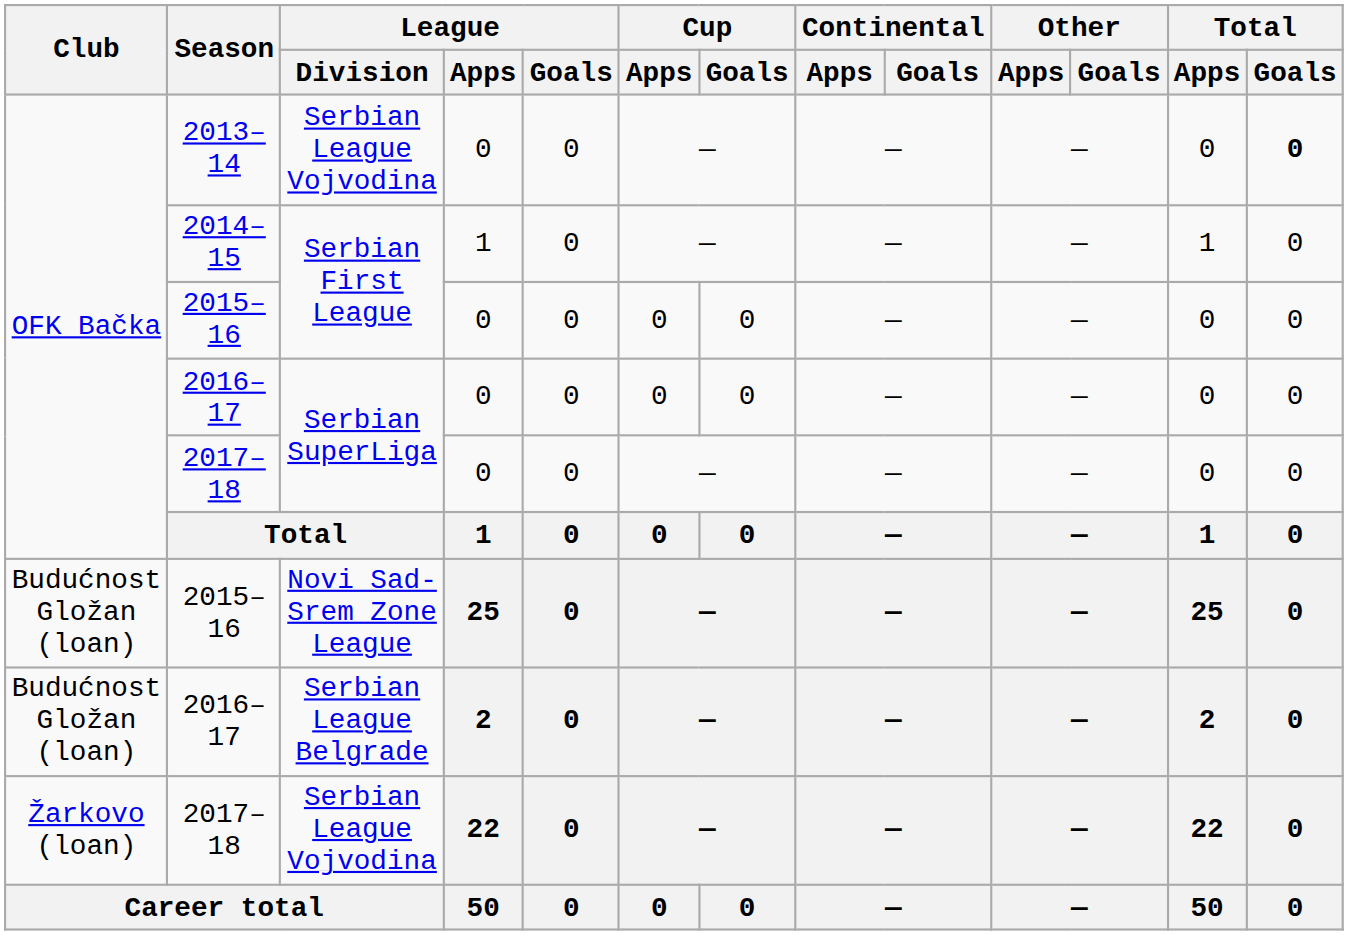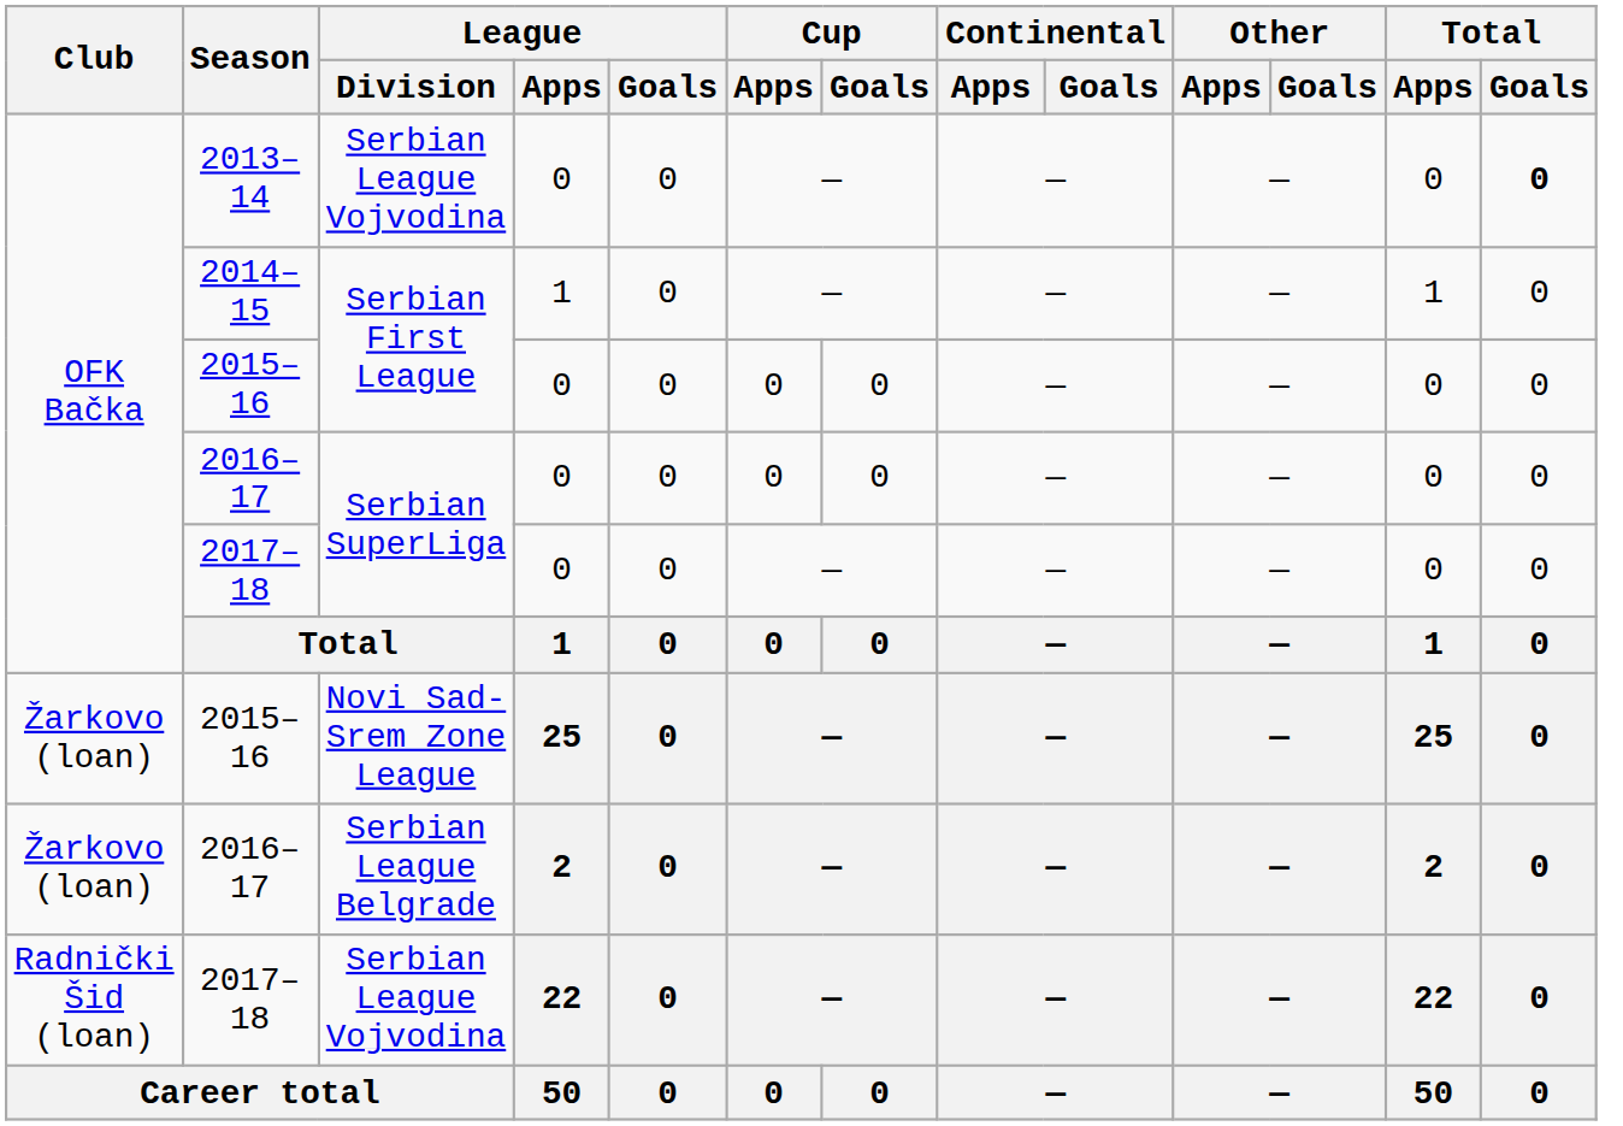 <table class="wikitable" style="text-align:center">
 <tr>
 <th rowspan="2">Club</th>
 <th rowspan="2">Season</th>
 <th colspan="3">League</th>
 <th colspan="2">Cup</th>
 <th colspan="2">Continental</th>
 <th colspan="2">Other</th>
 <th colspan="2">Total</th>
 </tr>
 <tr>
 <th>Division</th>
 <th>Apps</th>
 <th>Goals</th>
 <th>Apps</th>
 <th>Goals</th>
 <th>Apps</th>
 <th>Goals</th>
 <th>Apps</th>
 <th>Goals</th>
 <th>Apps</th>
 <th>Goals</th>
 </tr>
 <tr>
 <td rowspan="6"><a href='#'>OFK Bačka</a></td>
 <td><a href='#'>2013–14</a></td>
 <td><a href='#'>Serbian League Vojvodina</a></td>
 <td>0</td>
 <td>0</td>
 <td colspan="2">—</td>
 <td colspan="2">—</td>
 <td colspan="2">—</td>
 <td>0</td>
 <td><strong>0</strong></td>
 </tr>
 <tr>
 <td><a href='#'>2014–15</a></td>
 <td rowspan="2"><a href='#'>Serbian First League</a></td>
 <td>1</td>
 <td>0</td>
 <td colspan="2">—</td>
 <td colspan="2">—</td>
 <td colspan="2">—</td>
 <td>1</td>
 <td>0</td>
 </tr>
 <tr>
 <td><a href='#'>2015–16</a></td>
 <td>0</td>
 <td>0</td>
 <td>0</td>
 <td>0</td>
 <td colspan="2">—</td>
 <td colspan="2">—</td>
 <td>0</td>
 <td>0</td>
 </tr>
 <tr>
 <td><a href='#'>2016–17</a></td>
 <td rowspan="2"><a href='#'>Serbian SuperLiga</a></td>
 <td>0</td>
 <td>0</td>
 <td>0</td>
 <td>0</td>
 <td colspan="2">—</td>
 <td colspan="2">—</td>
 <td>0</td>
 <td>0</td>
 </tr>
 <tr>
 <td><a href='#'>2017–18</a></td>
 <td>0</td>
 <td>0</td>
 <td colspan="2">—</td>
 <td colspan="2">—</td>
 <td colspan="2">—</td>
 <td>0</td>
 <td>0</td>
 </tr>
 <tr>
 <th colspan="2">Total</th>
 <th>1</th>
 <th>0</th>
 <th>0</th>
 <th>0</th>
 <th colspan="2">—</th>
 <th colspan="2">—</th>
 <th>1</th>
 <th>0</th>
 </tr>
 <tr>
-<td>Budućnost Gložan (loan)</td>
+<td><a href='#'>Žarkovo</a> (loan)</td>
 <td>2015–16</td>
 <td><a href='#'>Novi Sad-Srem Zone League</a></td>
 <th>25</th>
 <th>0</th>
 <th colspan="2">—</th>
 <th colspan="2">—</th>
 <th colspan="2">—</th>
 <th>25</th>
 <th>0</th>
 </tr>
 <tr>
-<td>Budućnost Gložan (loan)</td>
+<td><a href='#'>Žarkovo</a> (loan)</td>
 <td>2016–17</td>
 <td><a href='#'>Serbian League Belgrade</a></td>
 <th>2</th>
 <th>0</th>
 <th colspan="2">—</th>
 <th colspan="2">—</th>
 <th colspan="2">—</th>
 <th>2</th>
 <th>0</th>
 </tr>
 <tr>
-<td><a href='#'>Žarkovo</a> (loan)</td>
+<td><a href='#'>Radnički Šid</a> (loan)</td>
 <td>2017–18</td>
 <td><a href='#'>Serbian League Vojvodina</a></td>
 <th>22</th>
 <th>0</th>
 <th colspan="2">—</th>
 <th colspan="2">—</th>
 <th colspan="2">—</th>
 <th>22</th>
 <th>0</th>
 </tr>
 <tr>
 <th colspan="3">Career total</th>
 <th>50</th>
 <th>0</th>
 <th>0</th>
 <th>0</th>
 <th colspan="2">—</th>
 <th colspan="2">—</th>
 <th>50</th>
 <th>0</th>
 </tr>
 </table>
